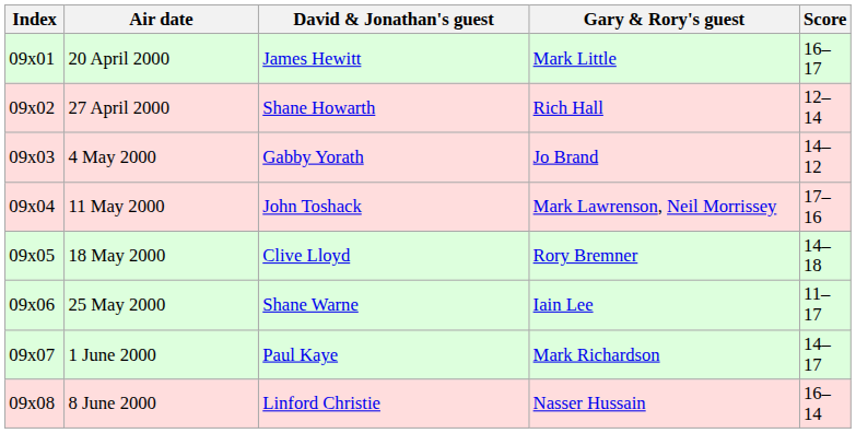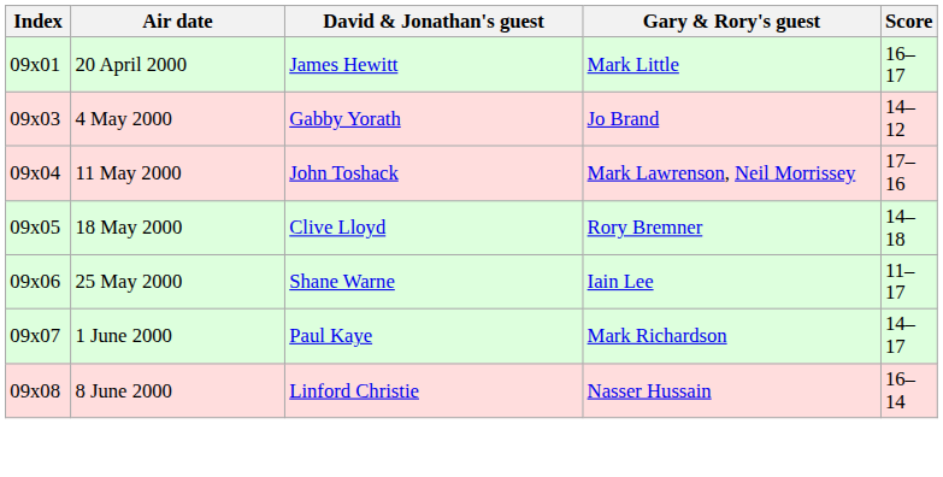 <table class="wikitable" style="width:745px;">
 <tr>
 <th style="width:7%;">Index</th>
 <th style="width:23%;">Air date</th>
 <th style="width:32%;">David & Jonathan's guest</th>
 <th style="width:32%;">Gary & Rory's guest</th>
 <th style="width:7%;">Score</th>
 </tr>
 <tr style="background:#dfd;">
 <td>09x01</td>
 <td>20 April 2000</td>
 <td><a href='#'>James Hewitt</a></td>
 <td><a href='#'>Mark Little</a></td>
 <td>16–17</td>
-</tr>
-<tr style="background:#fdd;">
-<td>09x02</td>
-<td>27 April 2000</td>
-<td><a href='#'>Shane Howarth</a></td>
-<td><a href='#'>Rich Hall</a></td>
-<td>12–14</td>
 </tr>
 <tr style="background:#fdd;">
 <td>09x03</td>
 <td>4 May 2000</td>
 <td><a href='#'>Gabby Yorath</a></td>
 <td><a href='#'>Jo Brand</a></td>
 <td>14–12</td>
 </tr>
 <tr style="background:#fdd;">
 <td>09x04</td>
 <td>11 May 2000</td>
 <td><a href='#'>John Toshack</a></td>
 <td><a href='#'>Mark Lawrenson</a>, <a href='#'>Neil Morrissey</a></td>
 <td>17–16</td>
 </tr>
 <tr style="background:#dfd;">
 <td>09x05</td>
 <td>18 May 2000</td>
 <td><a href='#'>Clive Lloyd</a></td>
 <td><a href='#'>Rory Bremner</a></td>
 <td>14–18</td>
 </tr>
 <tr style="background:#dfd;">
 <td>09x06</td>
 <td>25 May 2000</td>
 <td><a href='#'>Shane Warne</a></td>
 <td><a href='#'>Iain Lee</a></td>
 <td>11–17</td>
 </tr>
 <tr style="background:#dfd;">
 <td>09x07</td>
 <td>1 June 2000</td>
 <td><a href='#'>Paul Kaye</a></td>
 <td><a href='#'>Mark Richardson</a></td>
 <td>14–17</td>
 </tr>
 <tr style="background:#fdd;">
 <td>09x08</td>
 <td>8 June 2000</td>
 <td><a href='#'>Linford Christie</a></td>
 <td><a href='#'>Nasser Hussain</a></td>
 <td>16–14</td>
 </tr>
 </table>
